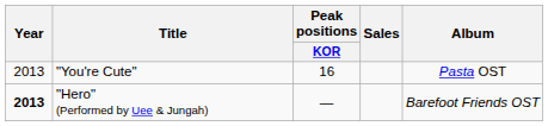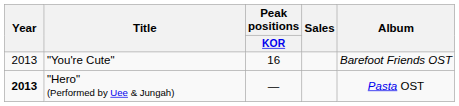 <table class="wikitable plainrowheaders" style="text-align:center;">
 <tr>
 <th scope="col" rowspan="2" style="width:3em;">Year</th>
 <th scope="col" rowspan="2" style="width:17em;">Title</th>
 <th scope="col">Peak positions</th>
 <th scope="col" rowspan="2">Sales</th>
 <th scope="col" rowspan="2">Album</th>
 </tr>
 <tr>
 <th scope="col" style="width:3em;font-size:90%;"><a href='#'>KOR</a><br></th>
 </tr>
 <tr>
 <td>2013</td>
 <td align="left">"You're Cute"</td>
 <td>16</td>
 <td></td>
-<td><em><a href='#'>Pasta</a></em> OST</td>
+<td><em>Barefoot Friends OST</em></td>
 </tr>
 <tr>
 <td><strong>2013</strong></td>
 <td align="left">"Hero"<br><small> (Performed by <a href='#'>Uee</a> & Jungah) </small></td>
 <td>—</td>
 <td></td>
-<td><em>Barefoot Friends OST</em></td>
+<td><em><a href='#'>Pasta</a></em> OST</td>
 </tr>
 </table>
